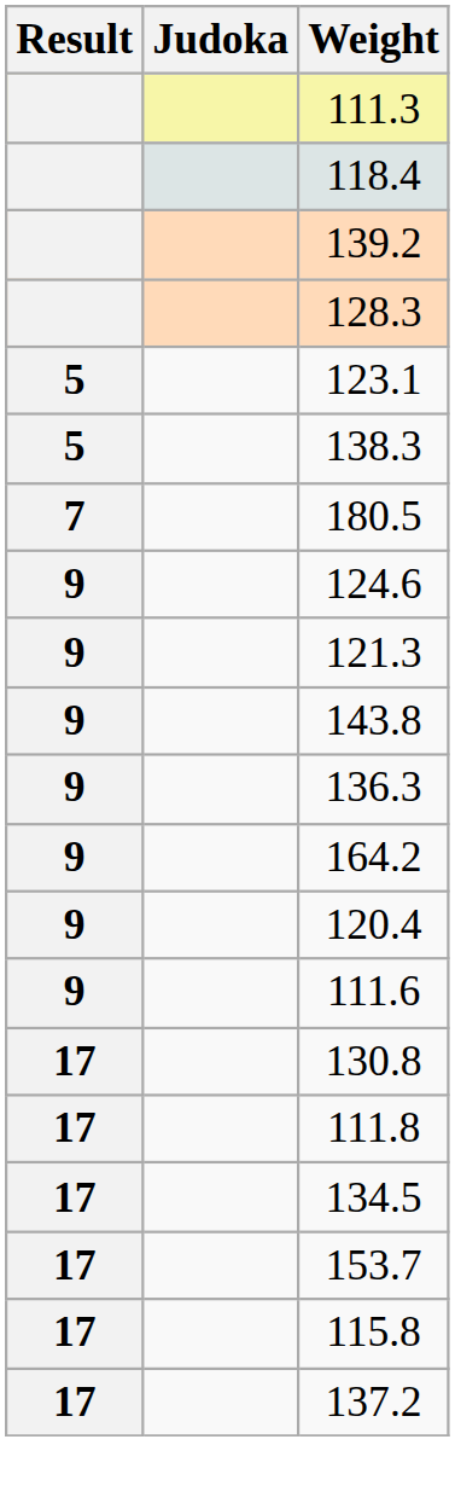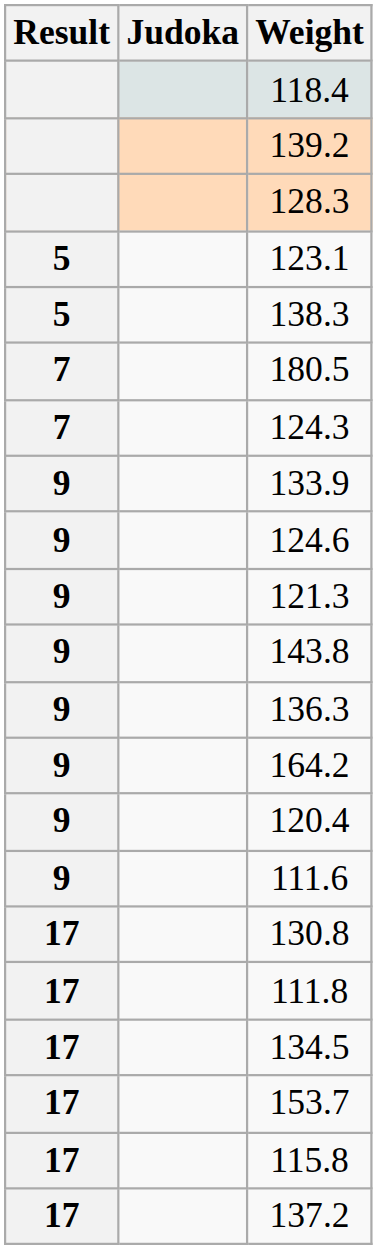 <table class="wikitable sortable">
 <tr>
 <th>Result</th>
 <th>Judoka</th>
 <th>Weight</th>
-</tr>
-<tr bgcolor=F7F6A8>
-<th></th>
-<td></td>
-<td align=center>111.3</td>
 </tr>
 <tr bgcolor=DCE5E5>
 <th></th>
 <td></td>
 <td align=center>118.4</td>
 </tr>
 <tr bgcolor=FFDAB9>
 <th></th>
 <td></td>
 <td align=center>139.2</td>
 </tr>
 <tr bgcolor=FFDAB9>
 <th></th>
 <td></td>
 <td align=center>128.3</td>
 </tr>
 <tr>
 <th>5</th>
 <td></td>
 <td align=center>123.1</td>
 </tr>
 <tr>
 <th>5</th>
 <td></td>
 <td align=center>138.3</td>
 </tr>
 <tr>
 <th>7</th>
 <td></td>
 <td align=center>180.5</td>
+</tr>
+<tr>
+<th>7</th>
+<td></td>
+<td align=center>124.3</td>
+</tr>
+<tr>
+<th>9</th>
+<td></td>
+<td align=center>133.9</td>
 </tr>
 <tr>
 <th>9</th>
 <td></td>
 <td align=center>124.6</td>
 </tr>
 <tr>
 <th>9</th>
 <td></td>
 <td align=center>121.3</td>
 </tr>
 <tr>
 <th>9</th>
 <td></td>
 <td align=center>143.8</td>
 </tr>
 <tr>
 <th>9</th>
 <td></td>
 <td align=center>136.3</td>
 </tr>
 <tr>
 <th>9</th>
 <td></td>
 <td align=center>164.2</td>
 </tr>
 <tr>
 <th>9</th>
 <td></td>
 <td align=center>120.4</td>
 </tr>
 <tr>
 <th>9</th>
 <td></td>
 <td align=center>111.6</td>
 </tr>
 <tr>
 <th>17</th>
 <td></td>
 <td align=center>130.8</td>
 </tr>
 <tr>
 <th>17</th>
 <td></td>
 <td align=center>111.8</td>
 </tr>
 <tr>
 <th>17</th>
 <td></td>
 <td align=center>134.5</td>
 </tr>
 <tr>
 <th>17</th>
 <td></td>
 <td align=center>153.7</td>
 </tr>
 <tr>
 <th>17</th>
 <td></td>
 <td align=center>115.8</td>
 </tr>
 <tr>
 <th>17</th>
 <td></td>
 <td align=center>137.2</td>
 </tr>
 </table>
